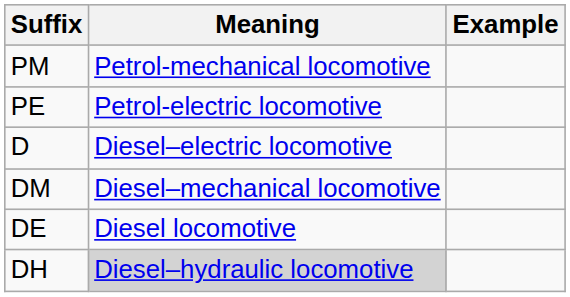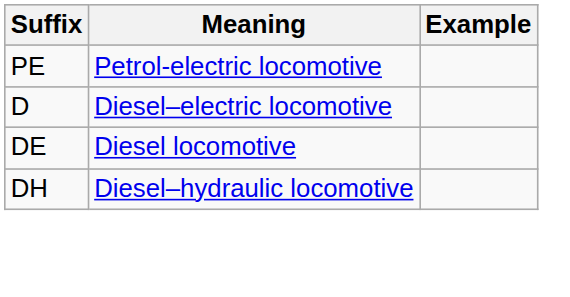 <table class=wikitable>
 <tr>
 <th>Suffix</th>
 <th>Meaning</th>
 <th>Example</th>
-</tr>
-<tr>
-<td>PM</td>
-<td><a href='#'>Petrol-mechanical locomotive</a></td>
-<td></td>
 </tr>
 <tr>
 <td>PE</td>
 <td><a href='#'>Petrol-electric locomotive</a></td>
 <td></td>
 </tr>
 <tr>
 <td>D</td>
 <td><a href='#'>Diesel–electric locomotive</a></td>
 <td></td>
 </tr>
 <tr>
-<td>DM</td>
-<td><a href='#'>Diesel–mechanical locomotive</a></td>
-<td></td>
-</tr>
-<tr>
 <td>DE</td>
 <td><a href='#'>Diesel locomotive</a></td>
 <td></td>
 </tr>
 <tr>
 <td>DH</td>
-<td style="background: lightgrey;"><a href='#'>Diesel–hydraulic locomotive</a></td>
+<td><a href='#'>Diesel–hydraulic locomotive</a></td>
 <td></td>
 </tr>
 </table>
